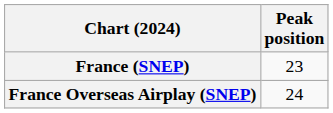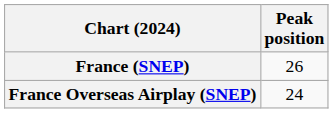 <table class="wikitable sortable plainrowheaders" style="text-align:center">
 <tr>
 <th scope="col">Chart (2024)</th>
 <th scope="col">Peak<br>position</th>
 </tr>
 <tr>
 <th scope="row">France (<a href='#'>SNEP</a>)</th>
-<td>23</td>
+<td>26</td>
 </tr>
 <tr>
 <th scope="row">France Overseas Airplay (<a href='#'>SNEP</a>)</th>
 <td>24</td>
 </tr>
 </table>
